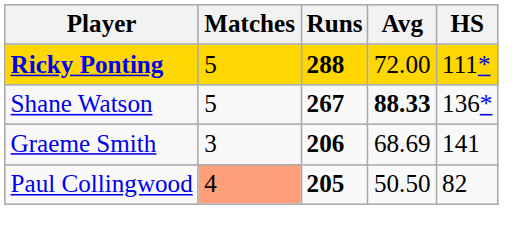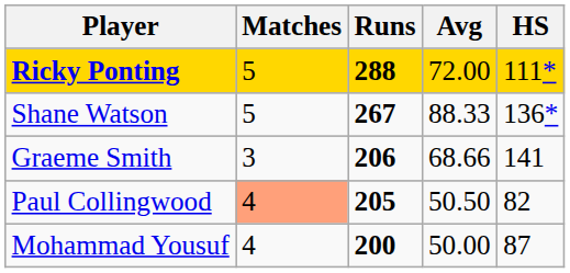 <table class="wikitable">
 <tr>
 <th>Player</th>
 <th>Matches</th>
 <th>Runs</th>
 <th>Avg</th>
 <th>HS</th>
 </tr>
 <tr style="background:gold;">
 <td><strong> <a href='#'>Ricky Ponting</a></strong></td>
 <td>5</td>
 <td><strong>288</strong></td>
 <td>72.00</td>
 <td>111<a href='#'>*</a></td>
 </tr>
 <tr>
 <td> <a href='#'>Shane Watson</a></td>
 <td>5</td>
 <td><strong>267</strong></td>
-<td><strong>88.33</strong></td>
+<td>88.33</td>
 <td>136<a href='#'>*</a></td>
 </tr>
 <tr>
 <td> <a href='#'>Graeme Smith</a></td>
 <td>3</td>
 <td><strong>206</strong></td>
-<td>68.69</td>
+<td>68.66</td>
 <td>141</td>
 </tr>
 <tr>
 <td> <a href='#'>Paul Collingwood</a></td>
 <td style="background: lightsalmon;">4</td>
 <td><strong>205</strong></td>
 <td>50.50</td>
 <td>82</td>
 </tr>
+<tr>
+<td> <a href='#'>Mohammad Yousuf</a></td>
+<td>4</td>
+<td><strong>200</strong></td>
+<td>50.00</td>
+<td>87</td>
+</tr>
 </table>
